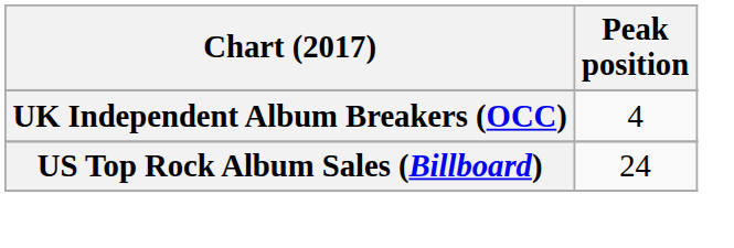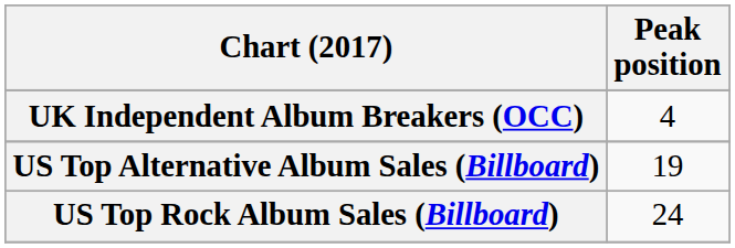 <table class="wikitable plainrowheaders" style="text-align:center">
 <tr>
 <th scope="col">Chart (2017)</th>
 <th scope="col">Peak<br>position</th>
 </tr>
 <tr>
 </tr>
 <tr>
 </tr>
 <tr>
 <th scope="row">UK Independent Album Breakers (<a href='#'>OCC</a>)</th>
 <td>4</td>
 </tr>
 <tr>
 </tr>
 <tr>
 </tr>
 <tr>
 </tr>
 <tr>
+<th scope="row">US Top Alternative Album Sales (<em><a href='#'>Billboard</a></em>)</th>
+<td>19</td>
+</tr>
+<tr>
 <th scope="row">US Top Rock Album Sales (<em><a href='#'>Billboard</a></em>)</th>
 <td>24</td>
 </tr>
 <tr>
 </tr>
 </table>
